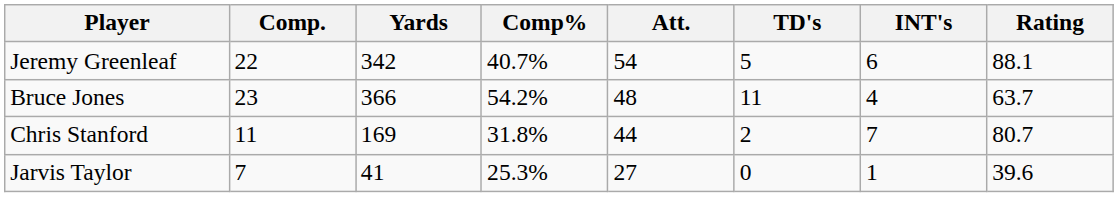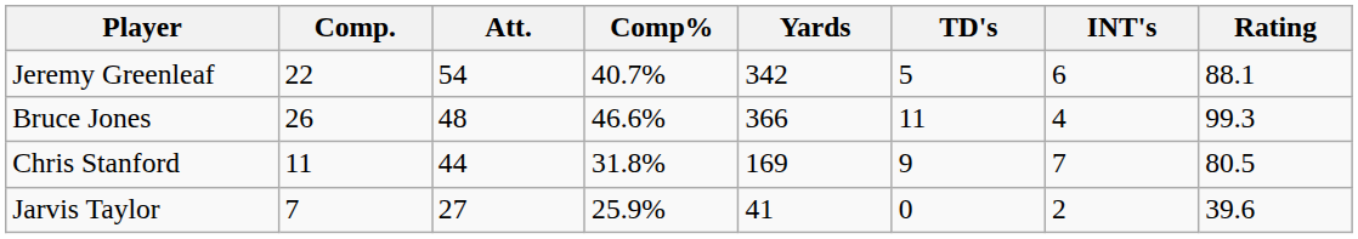 <table class="wikitable sortable">
 <tr>
 <th bgcolor="#DDDDFF" width="16%">Player</th>
 <th bgcolor="#DDDDFF" width="9%">Comp.</th>
+<th bgcolor="#DDDDFF" width="9%">Att.</th>
+<th bgcolor="#DDDDFF" width="9%">Comp%</th>
 <th bgcolor="#DDDDFF" width="9%">Yards</th>
-<th bgcolor="#DDDDFF" width="9%">Comp%</th>
-<th bgcolor="#DDDDFF" width="9%">Att.</th>
 <th bgcolor="#DDDDFF" width="9%">TD's</th>
 <th bgcolor="#DDDDFF" width="9%">INT's</th>
 <th bgcolor="#DDDDFF" width="9%">Rating</th>
 </tr>
 <tr>
 <td>Jeremy Greenleaf</td>
 <td>22</td>
+<td>54</td>
+<td>40.7%</td>
 <td>342</td>
-<td>40.7%</td>
-<td>54</td>
 <td>5</td>
 <td>6</td>
 <td>88.1</td>
 </tr>
 <tr>
 <td>Bruce Jones</td>
-<td>23</td>
+<td>26</td>
+<td>48</td>
+<td>46.6%</td>
 <td>366</td>
-<td>54.2%</td>
-<td>48</td>
 <td>11</td>
 <td>4</td>
-<td>63.7</td>
+<td>99.3</td>
 </tr>
 <tr>
 <td>Chris Stanford</td>
 <td>11</td>
+<td>44</td>
+<td>31.8%</td>
 <td>169</td>
-<td>31.8%</td>
-<td>44</td>
-<td>2</td>
+<td>9</td>
 <td>7</td>
-<td>80.7</td>
+<td>80.5</td>
 </tr>
 <tr>
 <td>Jarvis Taylor</td>
 <td>7</td>
+<td>27</td>
+<td>25.9%</td>
 <td>41</td>
-<td>25.3%</td>
-<td>27</td>
 <td>0</td>
-<td>1</td>
+<td>2</td>
 <td>39.6</td>
 </tr>
 </table>
